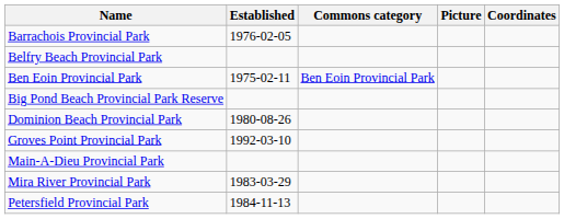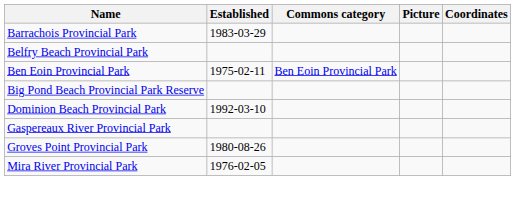 <table class='wikitable sortable'>
 <tr>
 <th>Name</th>
 <th>Established</th>
 <th>Commons category</th>
 <th>Picture</th>
 <th>Coordinates</th>
 </tr>
 <tr>
 <td><a href='#'>Barrachois Provincial Park</a></td>
-<td>1976-02-05</td>
+<td>1983-03-29</td>
 <td></td>
 <td></td>
 <td></td>
 </tr>
 <tr>
 <td><a href='#'>Belfry Beach Provincial Park</a></td>
 <td></td>
 <td></td>
 <td></td>
 <td></td>
 </tr>
 <tr>
 <td><a href='#'>Ben Eoin Provincial Park</a></td>
 <td>1975-02-11</td>
 <td><a href='#'>Ben Eoin Provincial Park</a></td>
 <td></td>
 <td></td>
 </tr>
 <tr>
 <td><a href='#'>Big Pond Beach Provincial Park Reserve</a></td>
 <td></td>
 <td></td>
 <td></td>
 <td></td>
 </tr>
 <tr>
 <td><a href='#'>Dominion Beach Provincial Park</a></td>
+<td>1992-03-10</td>
+<td></td>
+<td></td>
+<td></td>
+</tr>
+<tr>
+<td><a href='#'>Gaspereaux River Provincial Park</a></td>
+<td></td>
+<td></td>
+<td></td>
+<td></td>
+</tr>
+<tr>
+<td><a href='#'>Groves Point Provincial Park</a></td>
 <td>1980-08-26</td>
 <td></td>
 <td></td>
 <td></td>
 </tr>
 <tr>
-<td><a href='#'>Groves Point Provincial Park</a></td>
-<td>1992-03-10</td>
-<td></td>
-<td></td>
-<td></td>
-</tr>
-<tr>
-<td><a href='#'>Main-A-Dieu Provincial Park</a></td>
-<td></td>
-<td></td>
-<td></td>
-<td></td>
-</tr>
-<tr>
 <td><a href='#'>Mira River Provincial Park</a></td>
-<td>1983-03-29</td>
-<td></td>
-<td></td>
-<td></td>
-</tr>
-<tr>
-<td><a href='#'>Petersfield Provincial Park</a></td>
-<td>1984-11-13</td>
+<td>1976-02-05</td>
 <td></td>
 <td></td>
 <td></td>
 </tr>
 </table>
